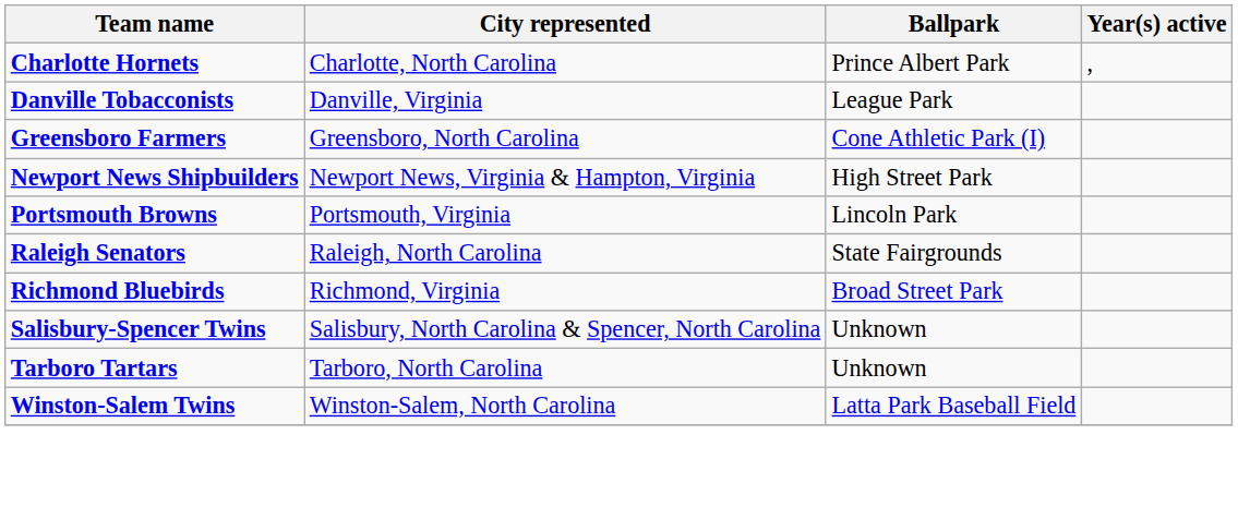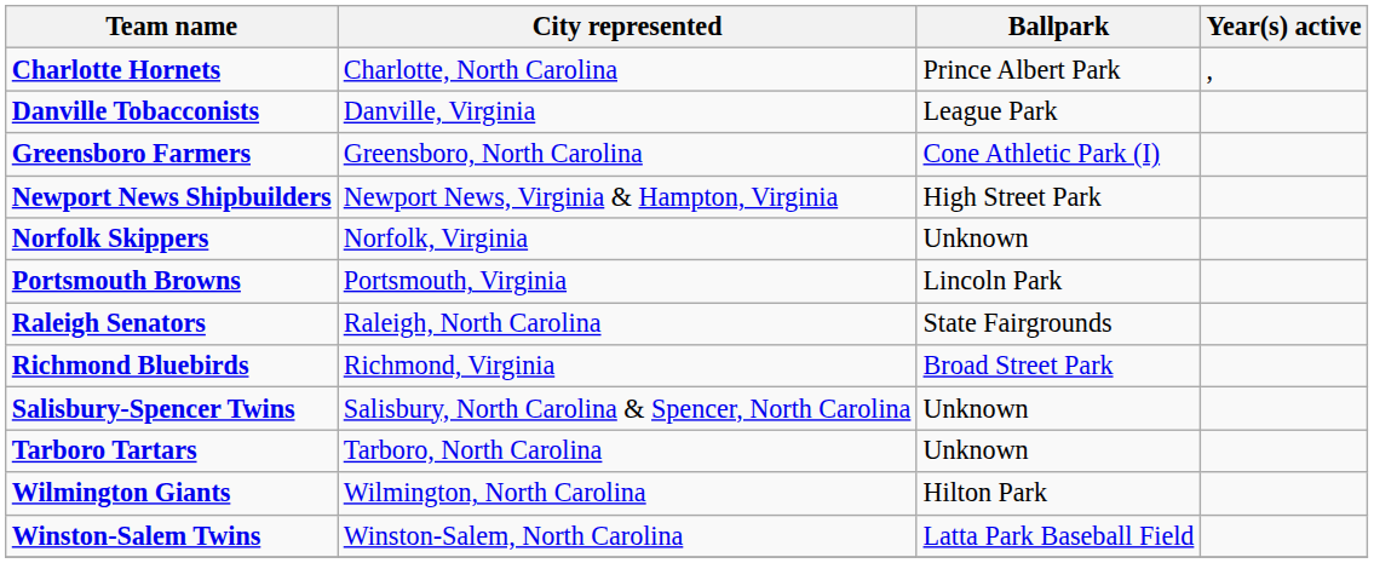 <table class="wikitable">
 <tr>
 <th>Team name</th>
 <th>City represented</th>
 <th>Ballpark</th>
 <th>Year(s) active</th>
 </tr>
 <tr>
 <td><strong><a href='#'>Charlotte Hornets</a></strong></td>
 <td><a href='#'>Charlotte, North Carolina</a></td>
 <td>Prince Albert Park</td>
 <td>, </td>
 </tr>
 <tr>
 <td><strong><a href='#'>Danville Tobacconists</a></strong></td>
 <td><a href='#'>Danville, Virginia</a></td>
 <td>League Park</td>
 <td></td>
 </tr>
 <tr>
 <td><strong><a href='#'>Greensboro Farmers</a></strong></td>
 <td><a href='#'>Greensboro, North Carolina</a></td>
 <td><a href='#'>Cone Athletic Park (I)</a></td>
 <td></td>
 </tr>
 <tr>
 <td><strong><a href='#'>Newport News Shipbuilders</a></strong></td>
 <td><a href='#'>Newport News, Virginia</a> & <a href='#'>Hampton, Virginia</a></td>
 <td>High Street Park</td>
+<td></td>
+</tr>
+<tr>
+<td><strong><a href='#'>Norfolk Skippers</a></strong></td>
+<td><a href='#'>Norfolk, Virginia</a></td>
+<td>Unknown</td>
 <td></td>
 </tr>
 <tr>
 <td><strong><a href='#'>Portsmouth Browns</a></strong></td>
 <td><a href='#'>Portsmouth, Virginia</a></td>
 <td>Lincoln Park</td>
 <td></td>
 </tr>
 <tr>
 <td><strong><a href='#'>Raleigh Senators</a></strong></td>
 <td><a href='#'>Raleigh, North Carolina</a></td>
 <td>State Fairgrounds</td>
 <td></td>
 </tr>
 <tr>
 <td><strong><a href='#'>Richmond Bluebirds</a></strong></td>
 <td><a href='#'>Richmond, Virginia</a></td>
 <td><a href='#'>Broad Street Park</a></td>
 <td></td>
 </tr>
 <tr>
 <td><strong><a href='#'>Salisbury-Spencer Twins</a></strong></td>
 <td><a href='#'>Salisbury, North Carolina</a> & <a href='#'>Spencer, North Carolina</a></td>
 <td>Unknown</td>
 <td></td>
 </tr>
 <tr>
 <td><strong><a href='#'>Tarboro Tartars</a></strong></td>
 <td><a href='#'>Tarboro, North Carolina</a></td>
 <td>Unknown</td>
 <td></td>
 </tr>
 <tr>
+<td><strong><a href='#'>Wilmington Giants</a></strong></td>
+<td><a href='#'>Wilmington, North Carolina</a></td>
+<td>Hilton Park</td>
+<td></td>
+</tr>
+<tr>
 <td><strong><a href='#'>Winston-Salem Twins</a></strong></td>
 <td><a href='#'>Winston-Salem, North Carolina</a></td>
 <td><a href='#'>Latta Park Baseball Field</a></td>
 <td></td>
 </tr>
 <tr>
 </tr>
 </table>
